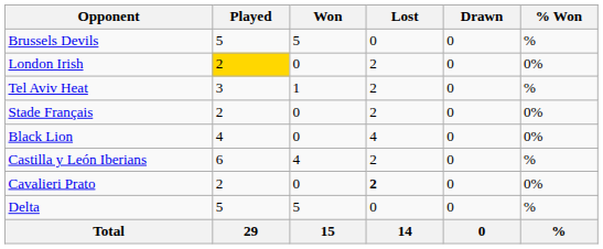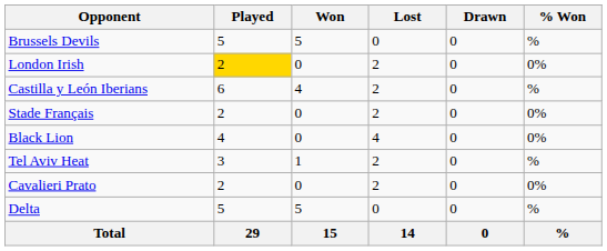 <table class="wikitable sortable" style="font-size:90%">
 <tr>
 <th width=200>Opponent</th>
 <th width=70>Played</th>
 <th width=70>Won</th>
 <th width=70>Lost</th>
 <th width=70>Drawn</th>
 <th width=70>% Won</th>
 </tr>
 <tr>
 <td align="left"> <a href='#'>Brussels Devils</a></td>
 <td>5</td>
 <td>5</td>
 <td>0</td>
 <td>0</td>
 <td>%</td>
 </tr>
 <tr>
 <td align="left"> <a href='#'>London Irish</a></td>
 <td style="background: gold;">2</td>
 <td>0</td>
 <td>2</td>
 <td>0</td>
 <td>0%</td>
 </tr>
 <tr>
-<td align="left"> <a href='#'>Tel Aviv Heat</a></td>
-<td>3</td>
-<td>1</td>
+<td align="left"> <a href='#'>Castilla y León Iberians</a></td>
+<td>6</td>
+<td>4</td>
 <td>2</td>
 <td>0</td>
 <td>%</td>
 </tr>
 <tr>
 <td align="left"> <a href='#'>Stade Français</a></td>
 <td>2</td>
 <td>0</td>
 <td>2</td>
 <td>0</td>
 <td>0%</td>
 </tr>
 <tr>
 <td align="left"> <a href='#'>Black Lion</a></td>
 <td>4</td>
 <td>0</td>
 <td>4</td>
 <td>0</td>
 <td>0%</td>
 </tr>
 <tr>
-<td align="left"> <a href='#'>Castilla y León Iberians</a></td>
-<td>6</td>
-<td>4</td>
+<td align="left"> <a href='#'>Tel Aviv Heat</a></td>
+<td>3</td>
+<td>1</td>
 <td>2</td>
 <td>0</td>
 <td>%</td>
 </tr>
 <tr>
 <td align="left"> <a href='#'>Cavalieri Prato</a></td>
 <td>2</td>
 <td>0</td>
-<td><strong>2</strong></td>
+<td>2</td>
 <td>0</td>
 <td>0%</td>
 </tr>
 <tr>
 <td align="left"> <a href='#'>Delta</a></td>
 <td>5</td>
 <td>5</td>
 <td>0</td>
 <td>0</td>
 <td>%</td>
 </tr>
 <tr class="sortbottom">
 <th>Total</th>
 <th>29</th>
 <th>15</th>
 <th>14</th>
 <th>0</th>
 <th>%</th>
 </tr>
 </table>
